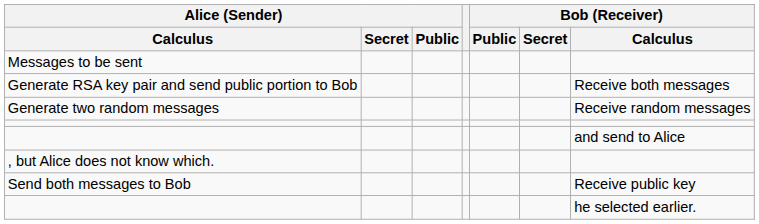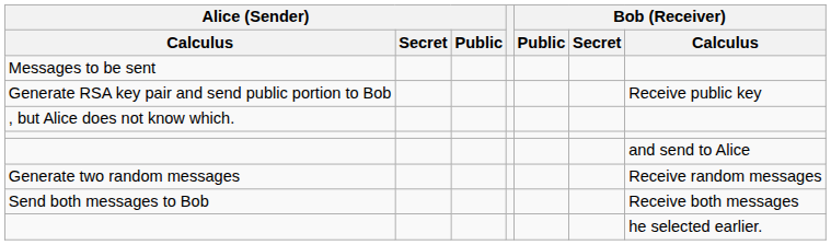 <table class="wikitable">
 <tr>
 <th colspan=3>Alice (Sender)</th>
 <th rowspan=2></th>
 <th colspan=3>Bob (Receiver)</th>
 </tr>
 <tr>
 <th>Calculus</th>
 <th>Secret</th>
 <th>Public</th>
 <th>Public</th>
 <th>Secret</th>
 <th>Calculus</th>
 </tr>
 <tr>
 <td>Messages to be sent</td>
 <td></td>
 <td></td>
 <td></td>
 <td></td>
 <td></td>
 <td></td>
 </tr>
 <tr>
 <td>Generate RSA key pair and send public portion to Bob</td>
 <td></td>
 <td></td>
 <td></td>
 <td></td>
 <td></td>
-<td>Receive both messages</td>
+<td>Receive public key</td>
 </tr>
 <tr>
-<td>Generate two random messages</td>
+<td>, but Alice does not know which.</td>
 <td></td>
 <td></td>
 <td></td>
 <td></td>
 <td></td>
-<td>Receive random messages</td>
+<td></td>
 </tr>
 <tr>
 <td></td>
 <td></td>
 <td></td>
 <td></td>
 <td></td>
 <td></td>
 <td></td>
 </tr>
 <tr>
 <td></td>
 <td></td>
 <td></td>
 <td></td>
 <td></td>
 <td></td>
 <td> and send to Alice</td>
 </tr>
 <tr>
-<td>, but Alice does not know which.</td>
+<td>Generate two random messages</td>
 <td></td>
 <td></td>
 <td></td>
 <td></td>
 <td></td>
-<td></td>
+<td>Receive random messages</td>
 </tr>
 <tr>
 <td>Send both messages to Bob</td>
 <td></td>
 <td></td>
 <td></td>
 <td></td>
 <td></td>
-<td>Receive public key</td>
+<td>Receive both messages</td>
 </tr>
 <tr>
 <td></td>
 <td></td>
 <td></td>
 <td></td>
 <td></td>
 <td></td>
 <td> he selected earlier.</td>
 </tr>
 </table>
